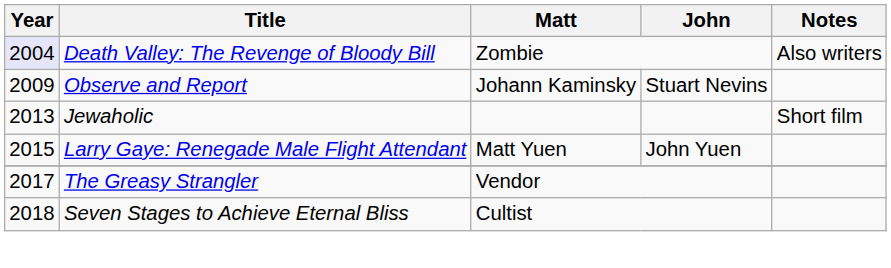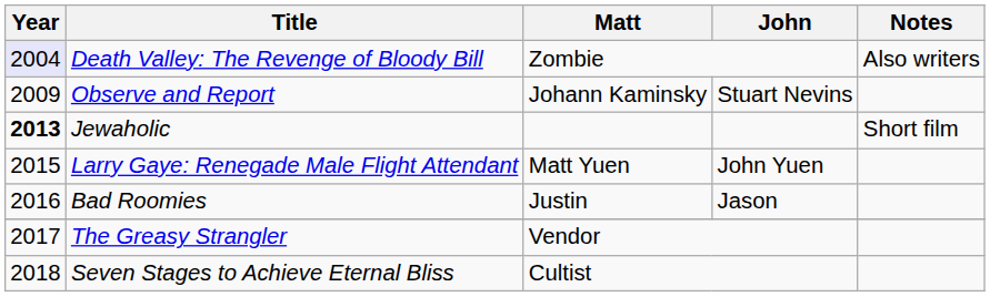 <table class="wikitable">
 <tr>
 <th>Year</th>
 <th>Title</th>
 <th>Matt</th>
 <th>John</th>
 <th>Notes</th>
 </tr>
 <tr>
 <td style="background: lavender;">2004</td>
 <td><em><a href='#'>Death Valley: The Revenge of Bloody Bill</a></em></td>
 <td colspan="2">Zombie</td>
 <td>Also writers</td>
 </tr>
 <tr>
 <td>2009</td>
 <td><em><a href='#'>Observe and Report</a></em></td>
 <td>Johann Kaminsky</td>
 <td>Stuart Nevins</td>
 <td></td>
 </tr>
 <tr>
-<td>2013</td>
+<td><strong>2013</strong></td>
 <td><em>Jewaholic</em></td>
 <td></td>
 <td></td>
 <td>Short film</td>
 </tr>
 <tr>
 <td>2015</td>
 <td><em><a href='#'>Larry Gaye: Renegade Male Flight Attendant</a></em></td>
 <td>Matt Yuen</td>
 <td>John Yuen</td>
+<td></td>
+</tr>
+<tr>
+<td>2016</td>
+<td><em>Bad Roomies</em></td>
+<td>Justin</td>
+<td>Jason</td>
 <td></td>
 </tr>
 <tr>
 </tr>
 <tr>
 <td>2017</td>
 <td><em><a href='#'>The Greasy Strangler</a></em></td>
 <td colspan="2">Vendor</td>
 <td></td>
 </tr>
 <tr>
 <td>2018</td>
 <td><em>Seven Stages to Achieve Eternal Bliss</em></td>
 <td colspan="2">Cultist</td>
 <td></td>
 </tr>
 </table>
